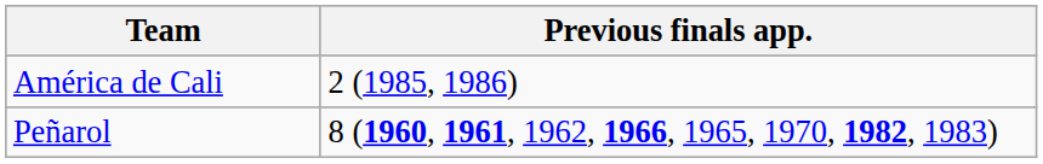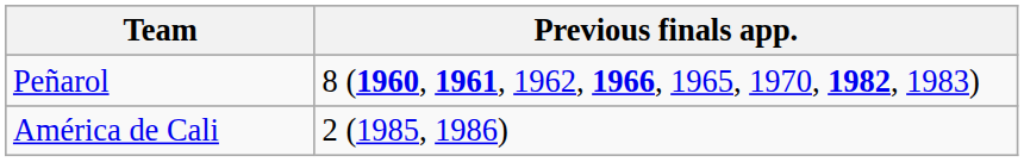 <table class="wikitable">
 <tr>
 <th width=150px>Team</th>
 <th width=350px>Previous finals app.</th>
 </tr>
 <tr>
+<td> <a href='#'>Peñarol</a></td>
+<td>8 (<strong><a href='#'>1960</a></strong>, <strong><a href='#'>1961</a></strong>, <a href='#'>1962</a>, <strong><a href='#'>1966</a></strong>, <a href='#'>1965</a>, <a href='#'>1970</a>, <strong><a href='#'>1982</a></strong>, <a href='#'>1983</a>)</td>
+</tr>
+<tr>
 <td> <a href='#'>América de Cali</a></td>
 <td>2 (<a href='#'>1985</a>, <a href='#'>1986</a>)</td>
 </tr>
-<tr>
-<td> <a href='#'>Peñarol</a></td>
-<td>8 (<strong><a href='#'>1960</a></strong>, <strong><a href='#'>1961</a></strong>, <a href='#'>1962</a>, <strong><a href='#'>1966</a></strong>, <a href='#'>1965</a>, <a href='#'>1970</a>, <strong><a href='#'>1982</a></strong>, <a href='#'>1983</a>)</td>
-</tr>
 </table>
